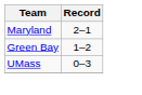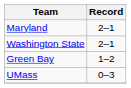 <table class="wikitable" style="text-align:center">
 <tr>
 <th>Team</th>
 <th>Record</th>
 </tr>
 <tr>
 <td align=left><a href='#'>Maryland</a></td>
+<td>2–1</td>
+</tr>
+<tr>
+<td align=left><a href='#'>Washington State</a></td>
 <td>2–1</td>
 </tr>
 <tr>
 <td align=left><a href='#'>Green Bay</a></td>
 <td>1–2</td>
 </tr>
 <tr>
 <td align=left><a href='#'>UMass</a></td>
 <td>0–3</td>
 </tr>
 <tr>
 </tr>
 </table>
